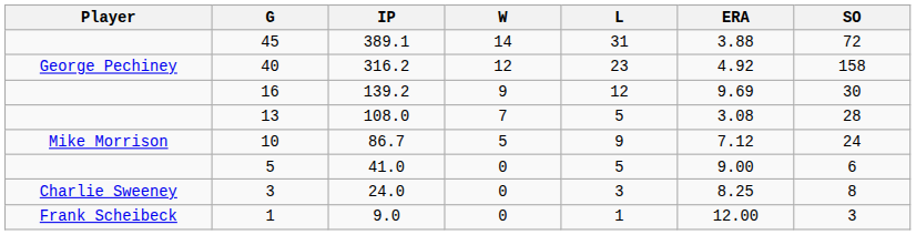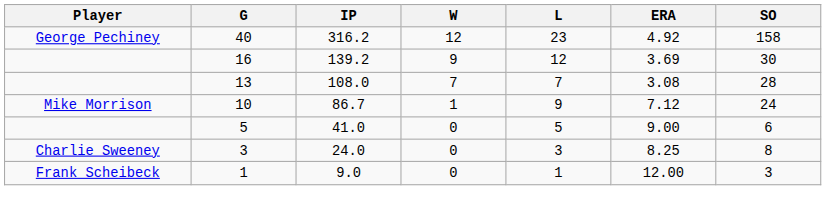 <table class="wikitable sortable">
 <tr>
 <th bgcolor="#DDDDFF" width="16%">Player</th>
 <th bgcolor="#DDDDFF" width="9%">G</th>
 <th bgcolor="#DDDDFF" width="9%">IP</th>
 <th bgcolor="#DDDDFF" width="9%">W</th>
 <th bgcolor="#DDDDFF" width="9%">L</th>
 <th bgcolor="#DDDDFF" width="9%">ERA</th>
 <th bgcolor="#DDDDFF" width="9%">SO</th>
-</tr>
-<tr align="center">
-<td></td>
-<td>45</td>
-<td>389.1</td>
-<td>14</td>
-<td>31</td>
-<td>3.88</td>
-<td>72</td>
 </tr>
 <tr align="center">
 <td><a href='#'>George Pechiney</a></td>
 <td>40</td>
 <td>316.2</td>
 <td>12</td>
 <td>23</td>
 <td>4.92</td>
 <td>158</td>
 </tr>
 <tr align=center>
 <td></td>
 <td>16</td>
 <td>139.2</td>
 <td>9</td>
 <td>12</td>
-<td>9.69</td>
+<td>3.69</td>
 <td>30</td>
 </tr>
 <tr align="center">
 <td></td>
 <td>13</td>
 <td>108.0</td>
 <td>7</td>
-<td>5</td>
+<td>7</td>
 <td>3.08</td>
 <td>28</td>
 </tr>
 <tr align="center">
 <td><a href='#'>Mike Morrison</a></td>
 <td>10</td>
 <td>86.7</td>
-<td>5</td>
+<td>1</td>
 <td>9</td>
 <td>7.12</td>
 <td>24</td>
 </tr>
 <tr align=center>
 <td></td>
 <td>5</td>
 <td>41.0</td>
 <td>0</td>
 <td>5</td>
 <td>9.00</td>
 <td>6</td>
 </tr>
 <tr align="center">
 <td><a href='#'>Charlie Sweeney</a></td>
 <td>3</td>
 <td>24.0</td>
 <td>0</td>
 <td>3</td>
 <td>8.25</td>
 <td>8</td>
 </tr>
 <tr align=center>
 <td><a href='#'>Frank Scheibeck</a></td>
 <td>1</td>
 <td>9.0</td>
 <td>0</td>
 <td>1</td>
 <td>12.00</td>
 <td>3</td>
 </tr>
 </table>
